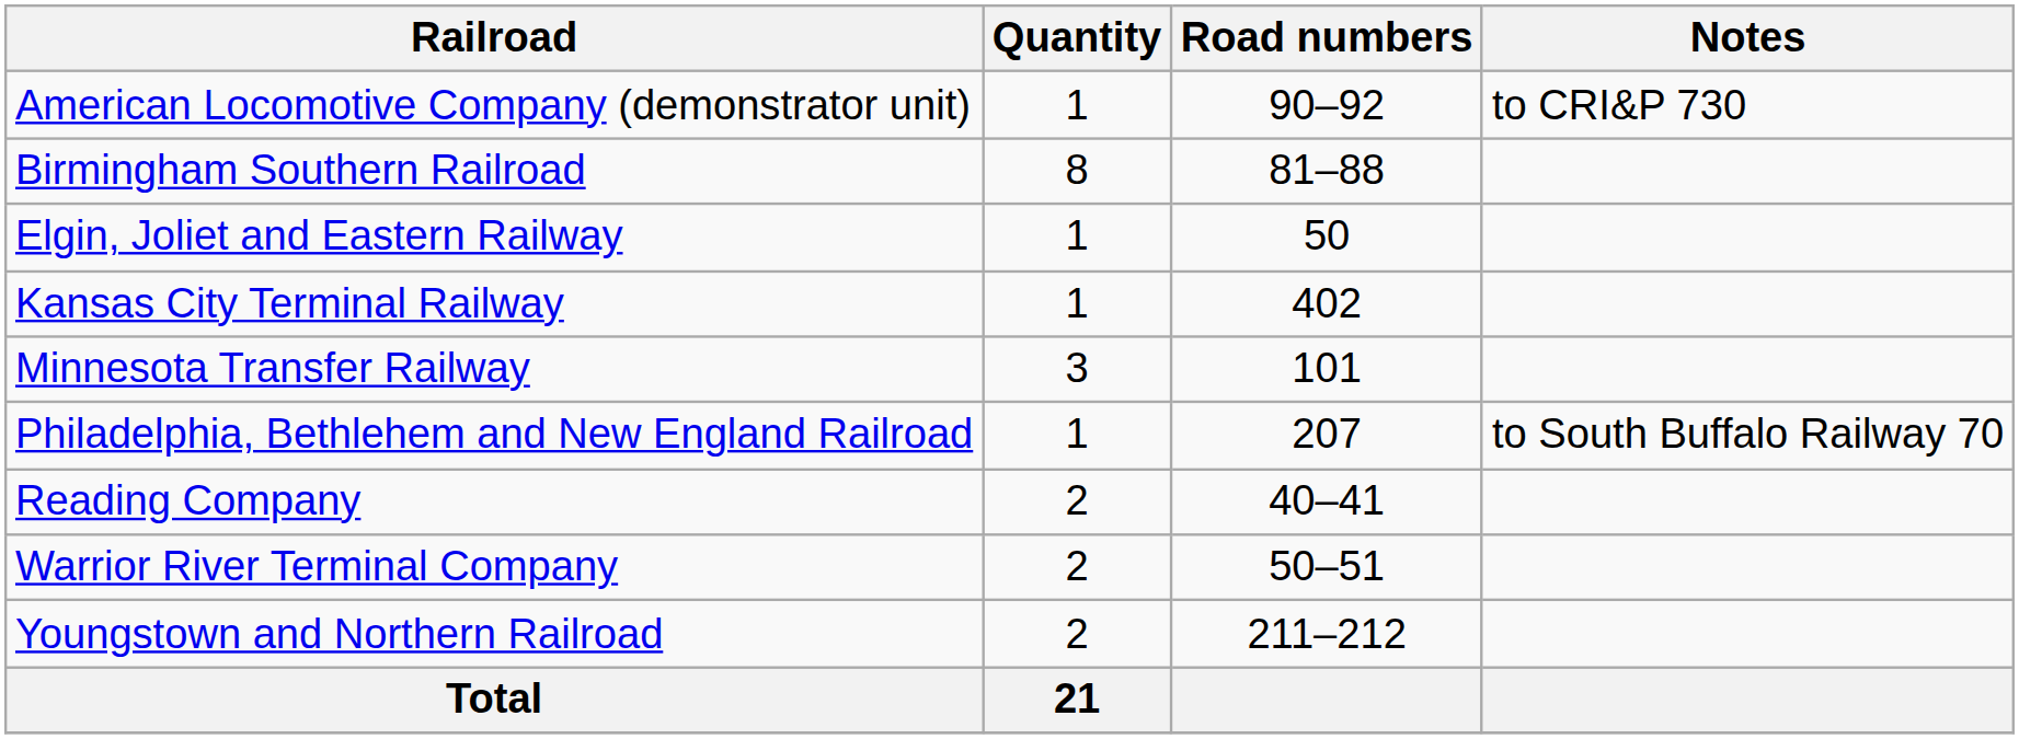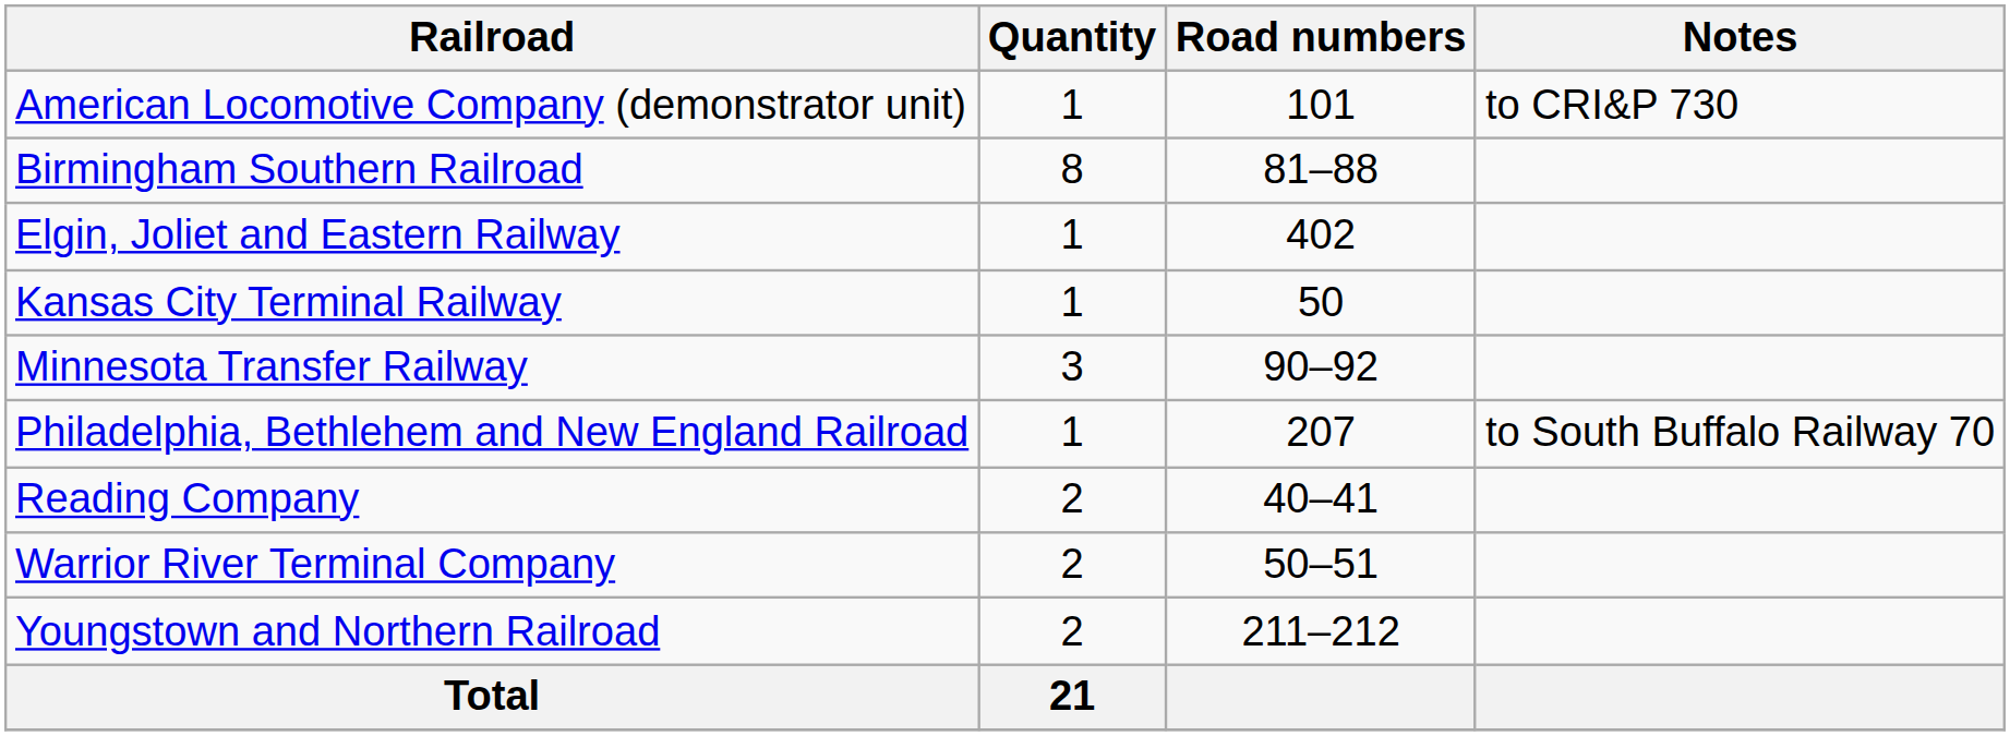 <table class="wikitable">
 <tr>
 <th>Railroad</th>
 <th>Quantity</th>
 <th>Road numbers</th>
 <th>Notes</th>
 </tr>
 <tr>
 <td><a href='#'>American Locomotive Company</a> (demonstrator unit)</td>
 <td style="text-align:center;">1</td>
-<td style="text-align:center;">90–92</td>
+<td style="text-align:center;">101</td>
 <td>to CRI&P 730</td>
 </tr>
 <tr>
 <td><a href='#'>Birmingham Southern Railroad</a></td>
 <td style="text-align:center;">8</td>
 <td style="text-align:center;">81–88</td>
 <td></td>
 </tr>
 <tr>
 <td><a href='#'>Elgin, Joliet and Eastern Railway</a></td>
 <td style="text-align:center;">1</td>
-<td style="text-align:center;">50</td>
+<td style="text-align:center;">402</td>
 <td></td>
 </tr>
 <tr>
 <td><a href='#'>Kansas City Terminal Railway</a></td>
 <td style="text-align:center;">1</td>
-<td style="text-align:center;">402</td>
+<td style="text-align:center;">50</td>
 <td></td>
 </tr>
 <tr>
 <td><a href='#'>Minnesota Transfer Railway</a></td>
 <td style="text-align:center;">3</td>
-<td style="text-align:center;">101</td>
+<td style="text-align:center;">90–92</td>
 <td></td>
 </tr>
 <tr>
 <td><a href='#'>Philadelphia, Bethlehem and New England Railroad</a></td>
 <td style="text-align:center;">1</td>
 <td style="text-align:center;">207</td>
 <td>to South Buffalo Railway 70</td>
 </tr>
 <tr>
 <td><a href='#'>Reading Company</a></td>
 <td style="text-align:center;">2</td>
 <td style="text-align:center;">40–41</td>
 <td></td>
 </tr>
 <tr>
 <td><a href='#'>Warrior River Terminal Company</a></td>
 <td style="text-align:center;">2</td>
 <td style="text-align:center;">50–51</td>
 <td></td>
 </tr>
 <tr>
 <td><a href='#'>Youngstown and Northern Railroad</a></td>
 <td style="text-align:center;">2</td>
 <td style="text-align:center;">211–212</td>
 <td></td>
 </tr>
 <tr>
 <th>Total</th>
 <th>21</th>
 <th></th>
 <th></th>
 </tr>
 <tr>
 </tr>
 </table>
